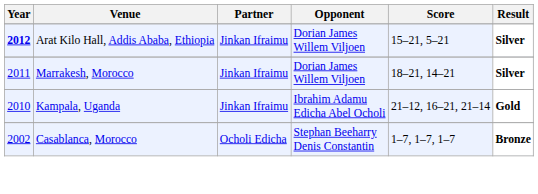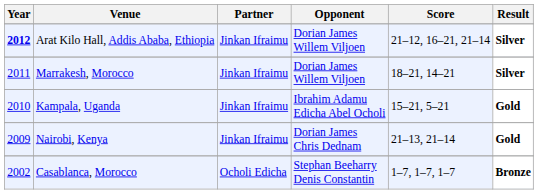 <table class="sortable wikitable" style="font-size: 90%;">
 <tr>
 <th>Year</th>
 <th>Venue</th>
 <th>Partner</th>
 <th>Opponent</th>
 <th>Score</th>
 <th>Result</th>
 </tr>
 <tr>
 </tr>
 <tr style="background:#ECF2FF">
 <td align="center"><strong><a href='#'>2012</a></strong></td>
 <td align="left">Arat Kilo Hall, <a href='#'>Addis Ababa</a>, <a href='#'>Ethiopia</a></td>
 <td align="left"> <a href='#'>Jinkan Ifraimu</a></td>
 <td align="left"> <a href='#'>Dorian James</a> <br>  <a href='#'>Willem Viljoen</a></td>
-<td align="left">15–21, 5–21</td>
+<td align="left">21–12, 16–21, 21–14</td>
 <td style="text-align:left; background:white"> <strong>Silver</strong></td>
 </tr>
 <tr>
 </tr>
 <tr style="background:#ECF2FF">
 <td align="center"><a href='#'>2011</a></td>
 <td align="left"><a href='#'>Marrakesh</a>, <a href='#'>Morocco</a></td>
 <td align="left"> <a href='#'>Jinkan Ifraimu</a></td>
 <td align="left"> <a href='#'>Dorian James</a> <br>  <a href='#'>Willem Viljoen</a></td>
 <td align="left">18–21, 14–21</td>
 <td style="text-align:left; background:white"> <strong>Silver</strong></td>
 </tr>
 <tr>
 </tr>
 <tr style="background:#ECF2FF">
 <td align="center"><a href='#'>2010</a></td>
 <td align="left"><a href='#'>Kampala</a>, <a href='#'>Uganda</a></td>
 <td align="left"> <a href='#'>Jinkan Ifraimu</a></td>
 <td align="left"> <a href='#'>Ibrahim Adamu</a> <br>  <a href='#'>Edicha Abel Ocholi</a></td>
-<td align="left">21–12, 16–21, 21–14</td>
+<td align="left">15–21, 5–21</td>
 <td style="text-align:left; background:white"> <strong>Gold</strong></td>
 </tr>
 <tr>
+</tr>
+<tr style="background:#ECF2FF">
+<td align="center"><a href='#'>2009</a></td>
+<td align="left"><a href='#'>Nairobi</a>, <a href='#'>Kenya</a></td>
+<td align="left"> <a href='#'>Jinkan Ifraimu</a></td>
+<td align="left"> <a href='#'>Dorian James</a> <br>  <a href='#'>Chris Dednam</a></td>
+<td align="left">21–13, 21–14</td>
+<td style="text-align:left; background:white"> <strong>Gold</strong></td>
 </tr>
 <tr>
 </tr>
 <tr style="background:#ECF2FF">
 <td align="center"><a href='#'>2002</a></td>
 <td align="left"><a href='#'>Casablanca</a>, <a href='#'>Morocco</a></td>
 <td align="left"> <a href='#'>Ocholi Edicha</a></td>
 <td align="left"> <a href='#'>Stephan Beeharry</a> <br>  <a href='#'>Denis Constantin</a></td>
 <td align="left">1–7, 1–7, 1–7</td>
 <td style="text-align:left; background:white"> <strong>Bronze</strong></td>
 </tr>
 </table>
